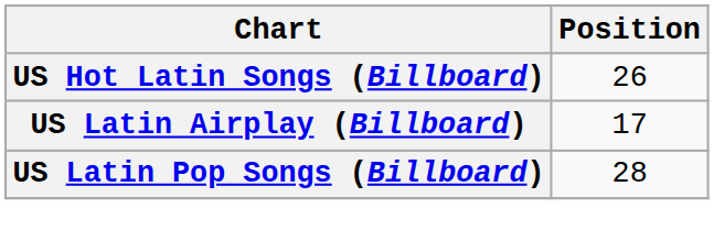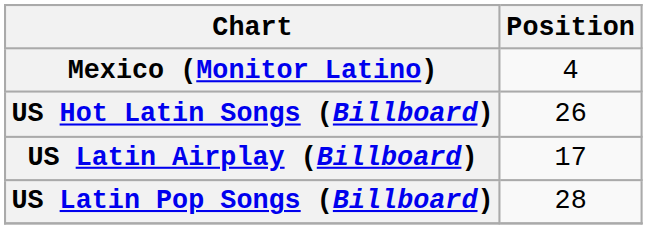 <table class="wikitable plainrowheaders" style="text-align:center;">
 <tr>
 <th>Chart</th>
 <th>Position</th>
+</tr>
+<tr>
+<th scope="row">Mexico (<a href='#'>Monitor Latino</a>)</th>
+<td align="center">4</td>
 </tr>
 <tr>
 <th scope="row">US <a href='#'>Hot Latin Songs</a> (<a href='#'><em>Billboard</em></a>)</th>
 <td align="center">26</td>
 </tr>
 <tr>
 <th scope="row">US <a href='#'>Latin Airplay</a> (<a href='#'><em>Billboard</em></a>)</th>
 <td align="center">17</td>
 </tr>
 <tr>
 <th scope="row">US <a href='#'>Latin Pop Songs</a> (<a href='#'><em>Billboard</em></a>)</th>
 <td align="center">28</td>
 </tr>
 <tr>
 </tr>
 </table>
